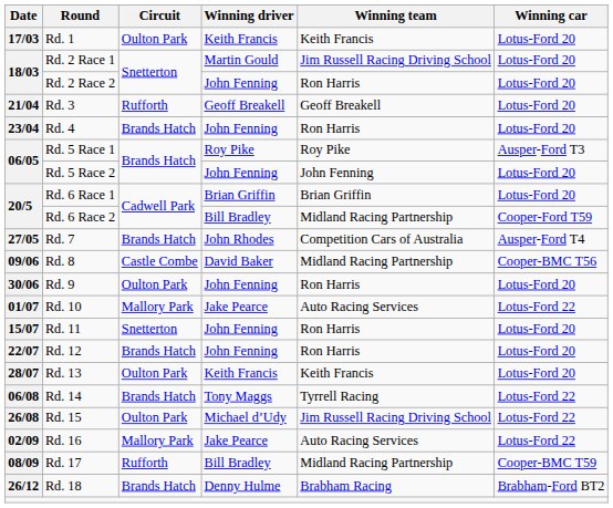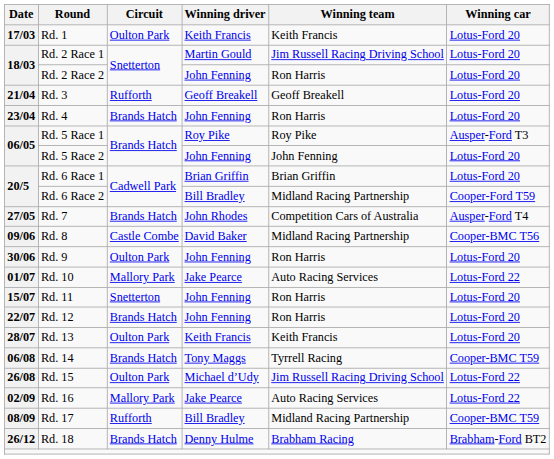 <table class="wikitable" style="font-size: 90%;">
 <tr>
 <th>Date</th>
 <th>Round</th>
 <th>Circuit</th>
 <th>Winning driver</th>
 <th>Winning team</th>
 <th>Winning car</th>
 </tr>
 <tr>
 <th>17/03</th>
 <td>Rd. 1</td>
 <td> <a href='#'>Oulton Park</a></td>
 <td> <a href='#'>Keith Francis</a></td>
 <td>Keith Francis</td>
 <td><a href='#'>Lotus-Ford 20</a></td>
 </tr>
 <tr>
 <th rowspan="2" style="text-align:left;">18/03</th>
 <td>Rd. 2 Race 1</td>
 <td rowspan="2" style="text-align:left;"> <a href='#'>Snetterton</a></td>
 <td> <a href='#'>Martin Gould</a></td>
 <td><a href='#'>Jim Russell Racing Driving School</a></td>
 <td><a href='#'>Lotus-Ford 20</a></td>
 </tr>
 <tr>
 <td>Rd. 2 Race 2</td>
 <td> <a href='#'>John Fenning</a></td>
 <td>Ron Harris</td>
 <td><a href='#'>Lotus-Ford 20</a></td>
 </tr>
 <tr>
 <th>21/04</th>
 <td>Rd. 3</td>
 <td> <a href='#'>Rufforth</a></td>
 <td> <a href='#'>Geoff Breakell</a></td>
 <td>Geoff Breakell</td>
 <td><a href='#'>Lotus-Ford 20</a></td>
 </tr>
 <tr>
 <th>23/04</th>
 <td>Rd. 4</td>
 <td> <a href='#'>Brands Hatch</a></td>
 <td> <a href='#'>John Fenning</a></td>
 <td>Ron Harris</td>
 <td><a href='#'>Lotus-Ford 20</a></td>
 </tr>
 <tr>
 <th rowspan="2" style="text-align:left;">06/05</th>
 <td>Rd. 5 Race 1</td>
 <td rowspan="2" style="text-align:left;"> <a href='#'>Brands Hatch</a></td>
 <td> <a href='#'>Roy Pike</a></td>
 <td>Roy Pike</td>
 <td><a href='#'>Ausper</a>-<a href='#'>Ford</a> T3</td>
 </tr>
 <tr>
 <td>Rd. 5 Race 2</td>
 <td> <a href='#'>John Fenning</a></td>
 <td>John Fenning</td>
 <td><a href='#'>Lotus-Ford 20</a></td>
 </tr>
 <tr>
 <th rowspan="2" style="text-align:left;">20/5</th>
 <td>Rd. 6 Race 1</td>
 <td rowspan="2" style="text-align:left;"> <a href='#'>Cadwell Park</a></td>
 <td> <a href='#'>Brian Griffin</a></td>
 <td>Brian Griffin</td>
 <td><a href='#'>Lotus-Ford 20</a></td>
 </tr>
 <tr>
 <td>Rd. 6 Race 2</td>
 <td> <a href='#'>Bill Bradley</a></td>
 <td>Midland Racing Partnership</td>
 <td><a href='#'>Cooper-Ford T59</a></td>
 </tr>
 <tr>
 <th>27/05</th>
 <td>Rd. 7</td>
 <td> <a href='#'>Brands Hatch</a></td>
 <td> <a href='#'>John Rhodes</a></td>
 <td>Competition Cars of Australia</td>
 <td><a href='#'>Ausper</a>-<a href='#'>Ford</a> T4</td>
 </tr>
 <tr>
 <th>09/06</th>
 <td>Rd. 8</td>
 <td> <a href='#'>Castle Combe</a></td>
 <td> <a href='#'>David Baker</a></td>
 <td>Midland Racing Partnership</td>
 <td><a href='#'>Cooper-BMC T56</a></td>
 </tr>
 <tr>
 <th>30/06</th>
 <td>Rd. 9</td>
 <td> <a href='#'>Oulton Park</a></td>
 <td> <a href='#'>John Fenning</a></td>
 <td>Ron Harris</td>
 <td><a href='#'>Lotus-Ford 20</a></td>
 </tr>
 <tr>
 <th>01/07</th>
 <td>Rd. 10</td>
 <td> <a href='#'>Mallory Park</a></td>
 <td> <a href='#'>Jake Pearce</a></td>
 <td>Auto Racing Services</td>
 <td><a href='#'>Lotus-Ford 22</a></td>
 </tr>
 <tr>
 <th>15/07</th>
 <td>Rd. 11</td>
 <td> <a href='#'>Snetterton</a></td>
 <td> <a href='#'>John Fenning</a></td>
 <td>Ron Harris</td>
 <td><a href='#'>Lotus-Ford 20</a></td>
 </tr>
 <tr>
 <th>22/07</th>
 <td>Rd. 12</td>
 <td> <a href='#'>Brands Hatch</a></td>
 <td> <a href='#'>John Fenning</a></td>
 <td>Ron Harris</td>
 <td><a href='#'>Lotus-Ford 20</a></td>
 </tr>
 <tr>
 <th>28/07</th>
 <td>Rd. 13</td>
 <td> <a href='#'>Oulton Park</a></td>
 <td> <a href='#'>Keith Francis</a></td>
 <td>Keith Francis</td>
 <td><a href='#'>Lotus-Ford 20</a></td>
 </tr>
 <tr>
 <th>06/08</th>
 <td>Rd. 14</td>
 <td> <a href='#'>Brands Hatch</a></td>
 <td> <a href='#'>Tony Maggs</a></td>
 <td>Tyrrell Racing</td>
-<td><a href='#'>Lotus-Ford 22</a></td>
+<td><a href='#'>Cooper-BMC T59</a></td>
 </tr>
 <tr>
 <th>26/08</th>
 <td>Rd. 15</td>
 <td> <a href='#'>Oulton Park</a></td>
 <td> <a href='#'>Michael d’Udy</a></td>
 <td><a href='#'>Jim Russell Racing Driving School</a></td>
 <td><a href='#'>Lotus-Ford 22</a></td>
 </tr>
 <tr>
 <th>02/09</th>
 <td>Rd. 16</td>
 <td> <a href='#'>Mallory Park</a></td>
 <td> <a href='#'>Jake Pearce</a></td>
 <td>Auto Racing Services</td>
 <td><a href='#'>Lotus-Ford 22</a></td>
 </tr>
 <tr>
 <th>08/09</th>
 <td>Rd. 17</td>
 <td> <a href='#'>Rufforth</a></td>
 <td> <a href='#'>Bill Bradley</a></td>
 <td>Midland Racing Partnership</td>
 <td><a href='#'>Cooper-BMC T59</a></td>
 </tr>
 <tr>
 <th>26/12</th>
 <td>Rd. 18</td>
 <td> <a href='#'>Brands Hatch</a></td>
 <td> <a href='#'>Denny Hulme</a></td>
 <td><a href='#'>Brabham Racing</a></td>
 <td><a href='#'>Brabham</a>-<a href='#'>Ford</a> BT2</td>
 </tr>
 <tr>
 <td colspan="6" style="text-align:center;"></td>
 </tr>
 </table>
